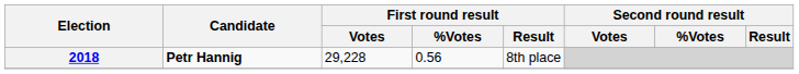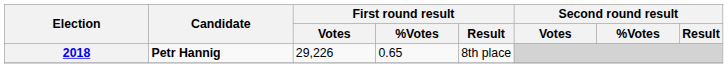 <table class="wikitable">
 <tr>
 <th width="180" rowspan="2">Election</th>
 <th width="180" rowspan="2">Candidate</th>
 <th width="200" colspan=3>First round result</th>
 <th width="200" colspan=3>Second round result</th>
 </tr>
 <tr>
 <th width="100">Votes</th>
 <th width="100">%Votes</th>
 <th>Result</th>
 <th width="100">Votes</th>
 <th width="100">%Votes</th>
 <th>Result</th>
 </tr>
 <tr>
 <th><a href='#'>2018</a></th>
 <td><strong>Petr Hannig</strong></td>
-<td>29,228</td>
-<td>0.56</td>
+<td>29,226</td>
+<td>0.65</td>
 <td>8th place</td>
 <td colspan="3"  style="background-color:lightgrey;"></td>
 </tr>
 <tr>
 </tr>
 </table>
